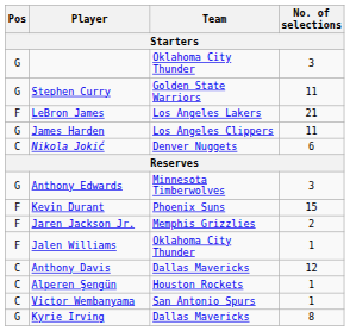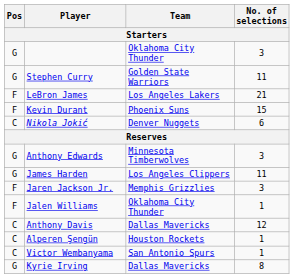 <table class="wikitable" style="text-align:center">
 <tr>
 <th scope="col" width="25px">Pos</th>
 <th scope="col" width="150px">Player</th>
 <th scope="col" width="160px">Team</th>
 <th scope="col" width="75px">No. of selections</th>
 </tr>
 <tr>
 <th scope="col" colspan="4">Starters</th>
 </tr>
 <tr>
 <td>G</td>
 <td style="text-align:left"></td>
 <td style="text-align:left"><a href='#'>Oklahoma City Thunder</a></td>
 <td>3</td>
 </tr>
 <tr>
 <td>G</td>
 <td style="text-align:left"><a href='#'>Stephen Curry</a></td>
 <td style="text-align:left"><a href='#'>Golden State Warriors</a></td>
 <td>11</td>
 </tr>
 <tr>
 <td>F</td>
 <td style="text-align:left"><a href='#'>LeBron James</a></td>
 <td style="text-align:left"><a href='#'>Los Angeles Lakers</a></td>
 <td>21</td>
 </tr>
 <tr>
-<td>G</td>
-<td style="text-align:left"><a href='#'>James Harden</a></td>
-<td style="text-align:left"><a href='#'>Los Angeles Clippers</a></td>
-<td>11</td>
+<td>F</td>
+<td style="text-align:left"><a href='#'>Kevin Durant</a></td>
+<td style="text-align:left"><a href='#'>Phoenix Suns</a></td>
+<td>15</td>
 </tr>
 <tr>
 <td>C</td>
 <td style="text-align:left"><em><a href='#'>Nikola Jokić</a></em></td>
 <td style="text-align:left"><a href='#'>Denver Nuggets</a></td>
 <td>6</td>
 </tr>
 <tr>
 <th scope="col" colspan="4">Reserves</th>
 </tr>
 <tr>
 <td>G</td>
 <td style="text-align:left"><a href='#'>Anthony Edwards</a></td>
 <td style="text-align:left"><a href='#'>Minnesota Timberwolves</a></td>
 <td>3</td>
 </tr>
 <tr>
-<td>F</td>
-<td style="text-align:left"><a href='#'>Kevin Durant</a></td>
-<td style="text-align:left"><a href='#'>Phoenix Suns</a></td>
-<td>15</td>
+<td>G</td>
+<td style="text-align:left"><a href='#'>James Harden</a></td>
+<td style="text-align:left"><a href='#'>Los Angeles Clippers</a></td>
+<td>11</td>
 </tr>
 <tr>
 <td>F</td>
 <td style="text-align:left"><a href='#'>Jaren Jackson Jr.</a></td>
 <td style="text-align:left"><a href='#'>Memphis Grizzlies</a></td>
-<td>2</td>
+<td>3</td>
 </tr>
 <tr>
 <td>F</td>
 <td style="text-align:left"><a href='#'>Jalen Williams</a></td>
 <td style="text-align:left"><a href='#'>Oklahoma City Thunder</a></td>
 <td>1</td>
 </tr>
 <tr>
 <td>C</td>
 <td style="text-align:left"><a href='#'>Anthony Davis</a></td>
 <td style="text-align:left"><a href='#'>Dallas Mavericks</a></td>
 <td>12</td>
 </tr>
 <tr>
 <td>C</td>
 <td style="text-align:left"><a href='#'>Alperen Şengün</a></td>
 <td style="text-align:left"><a href='#'>Houston Rockets</a></td>
 <td>1</td>
 </tr>
 <tr>
 <td>C</td>
 <td style="text-align:left"><a href='#'>Victor Wembanyama</a></td>
 <td style="text-align:left"><a href='#'>San Antonio Spurs</a></td>
 <td>1</td>
 </tr>
 <tr>
 <td>G</td>
 <td style="text-align:left"><a href='#'>Kyrie Irving</a></td>
 <td style="text-align:left"><a href='#'>Dallas Mavericks</a></td>
 <td>8</td>
 </tr>
 </table>
